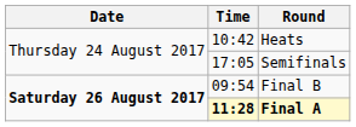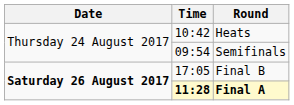 <table class="wikitable">
 <tr>
 <th>Date</th>
 <th>Time</th>
 <th>Round</th>
 </tr>
 <tr>
 <td rowspan=2>Thursday 24 August 2017</td>
 <td>10:42</td>
 <td>Heats</td>
 </tr>
 <tr>
-<td>17:05</td>
+<td>09:54</td>
 <td>Semifinals</td>
 </tr>
 <tr>
 <td rowspan=2><strong>Saturday 26 August 2017</strong></td>
-<td>09:54</td>
+<td>17:05</td>
 <td>Final B</td>
 </tr>
 <tr>
 <td style=background:lemonchiffon><strong>11:28</strong></td>
 <td style=background:lemonchiffon><strong>Final A</strong></td>
 </tr>
 </table>
